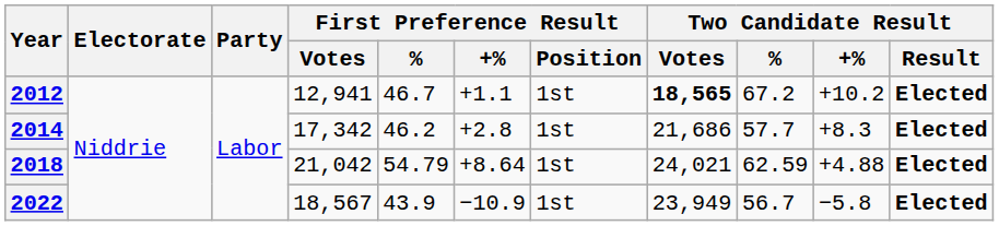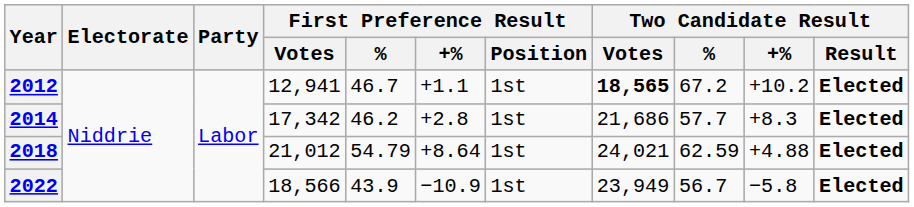 <table class="wikitable">
 <tr>
 <th rowspan="2">Year</th>
 <th rowspan="2">Electorate</th>
 <th rowspan="2">Party</th>
 <th colspan="4">First Preference Result</th>
 <th colspan="4">Two Candidate Result</th>
 </tr>
 <tr>
 <th>Votes</th>
 <th>%</th>
 <th>+%</th>
 <th>Position</th>
 <th>Votes</th>
 <th>%</th>
 <th>+%</th>
 <th>Result</th>
 </tr>
 <tr>
 <th><a href='#'>2012</a></th>
 <td rowspan="4"><a href='#'>Niddrie</a></td>
 <td rowspan="4"><a href='#'>Labor</a></td>
 <td>12,941</td>
 <td>46.7</td>
 <td>+1.1</td>
 <td>1st</td>
 <td><strong>18,565</strong></td>
 <td>67.2</td>
 <td>+10.2</td>
 <td><strong>Elected</strong></td>
 </tr>
 <tr>
 <th><a href='#'>2014</a></th>
 <td>17,342</td>
 <td>46.2</td>
 <td>+2.8</td>
 <td>1st</td>
 <td>21,686</td>
 <td>57.7</td>
 <td>+8.3</td>
 <td><strong>Elected</strong></td>
 </tr>
 <tr>
 <th><a href='#'>2018</a></th>
-<td>21,042</td>
+<td>21,012</td>
 <td>54.79</td>
 <td>+8.64</td>
 <td>1st</td>
 <td>24,021</td>
 <td>62.59</td>
 <td>+4.88</td>
 <td><strong>Elected</strong></td>
 </tr>
 <tr>
 <th><a href='#'>2022</a></th>
-<td>18,567</td>
+<td>18,566</td>
 <td>43.9</td>
 <td>−10.9</td>
 <td>1st</td>
 <td>23,949</td>
 <td>56.7</td>
 <td>−5.8</td>
 <td><strong>Elected</strong></td>
 </tr>
 </table>
